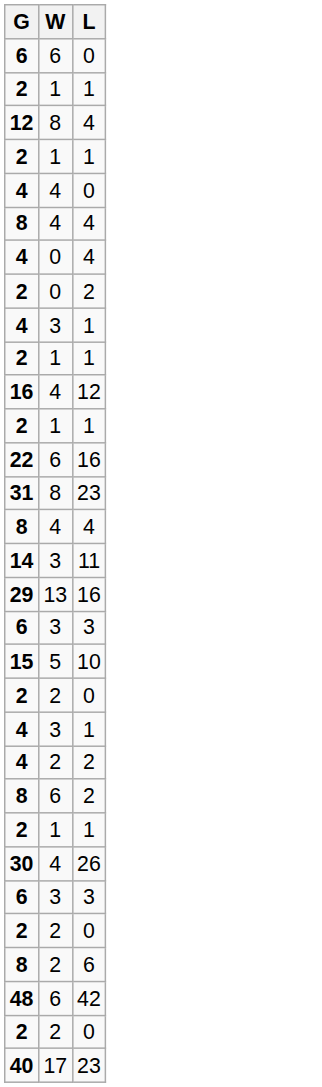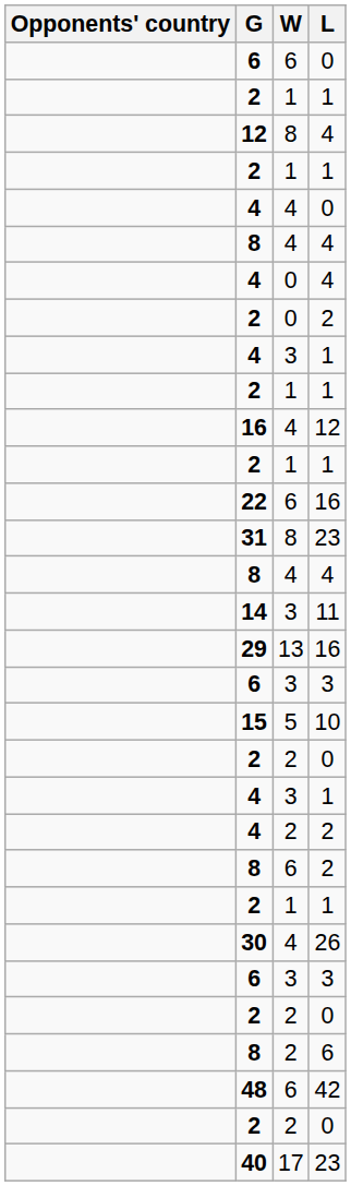 <table class="wikitable" style="font-size:90%; text-align:center;">
 <tr>
+<th>Opponents' country</th>
 <th>G</th>
 <th>W</th>
 <th>L</th>
 </tr>
 <tr>
+<td align=left></td>
 <td><strong>6</strong></td>
 <td>6</td>
 <td>0</td>
 </tr>
 <tr>
+<td align=left></td>
 <td><strong>2</strong></td>
 <td>1</td>
 <td>1</td>
 </tr>
 <tr>
+<td align=left></td>
 <td><strong>12</strong></td>
 <td>8</td>
 <td>4</td>
 </tr>
 <tr>
+<td align=left></td>
 <td><strong>2</strong></td>
 <td>1</td>
 <td>1</td>
 </tr>
 <tr>
+<td align=left></td>
 <td><strong>4</strong></td>
 <td>4</td>
 <td>0</td>
 </tr>
 <tr>
+<td align=left></td>
 <td><strong>8</strong></td>
 <td>4</td>
 <td>4</td>
 </tr>
 <tr>
+<td align=left></td>
 <td><strong>4</strong></td>
 <td>0</td>
 <td>4</td>
 </tr>
 <tr>
+<td align=left></td>
 <td><strong>2</strong></td>
 <td>0</td>
 <td>2</td>
 </tr>
 <tr>
+<td align=left></td>
 <td><strong>4</strong></td>
 <td>3</td>
 <td>1</td>
 </tr>
 <tr>
+<td align=left></td>
 <td><strong>2</strong></td>
 <td>1</td>
 <td>1</td>
 </tr>
 <tr>
+<td align=left></td>
 <td><strong>16</strong></td>
 <td>4</td>
 <td>12</td>
 </tr>
 <tr>
+<td align=left></td>
 <td><strong>2</strong></td>
 <td>1</td>
 <td>1</td>
 </tr>
 <tr>
+<td align=left></td>
 <td><strong>22</strong></td>
 <td>6</td>
 <td>16</td>
 </tr>
 <tr>
+<td align=left></td>
 <td><strong>31</strong></td>
 <td>8</td>
 <td>23</td>
 </tr>
 <tr>
+<td align=left></td>
 <td><strong>8</strong></td>
 <td>4</td>
 <td>4</td>
 </tr>
 <tr>
+<td align=left></td>
 <td><strong>14</strong></td>
 <td>3</td>
 <td>11</td>
 </tr>
 <tr>
+<td align=left></td>
 <td><strong>29</strong></td>
 <td>13</td>
 <td>16</td>
 </tr>
 <tr>
+<td align=left></td>
 <td><strong>6</strong></td>
 <td>3</td>
 <td>3</td>
 </tr>
 <tr>
+<td align=left></td>
 <td><strong>15</strong></td>
 <td>5</td>
 <td>10</td>
 </tr>
 <tr>
+<td align=left></td>
 <td><strong>2</strong></td>
 <td>2</td>
 <td>0</td>
 </tr>
 <tr>
+<td align=left></td>
 <td><strong>4</strong></td>
 <td>3</td>
 <td>1</td>
 </tr>
 <tr>
+<td align=left></td>
 <td><strong>4</strong></td>
 <td>2</td>
 <td>2</td>
 </tr>
 <tr>
+<td align=left></td>
 <td><strong>8</strong></td>
 <td>6</td>
 <td>2</td>
 </tr>
 <tr>
+<td align=left></td>
 <td><strong>2</strong></td>
 <td>1</td>
 <td>1</td>
 </tr>
 <tr>
+<td align=left></td>
 <td><strong>30</strong></td>
 <td>4</td>
 <td>26</td>
 </tr>
 <tr>
+<td align=left></td>
 <td><strong>6</strong></td>
 <td>3</td>
 <td>3</td>
 </tr>
 <tr>
+<td align=left></td>
 <td><strong>2</strong></td>
 <td>2</td>
 <td>0</td>
 </tr>
 <tr>
+<td align=left></td>
 <td><strong>8</strong></td>
 <td>2</td>
 <td>6</td>
 </tr>
 <tr>
+<td align=left></td>
 <td><strong>48</strong></td>
 <td>6</td>
 <td>42</td>
 </tr>
 <tr>
+<td align=left></td>
 <td><strong>2</strong></td>
 <td>2</td>
 <td>0</td>
 </tr>
 <tr>
+<td align=left></td>
 <td><strong>40</strong></td>
 <td>17</td>
 <td>23</td>
 </tr>
 </table>
